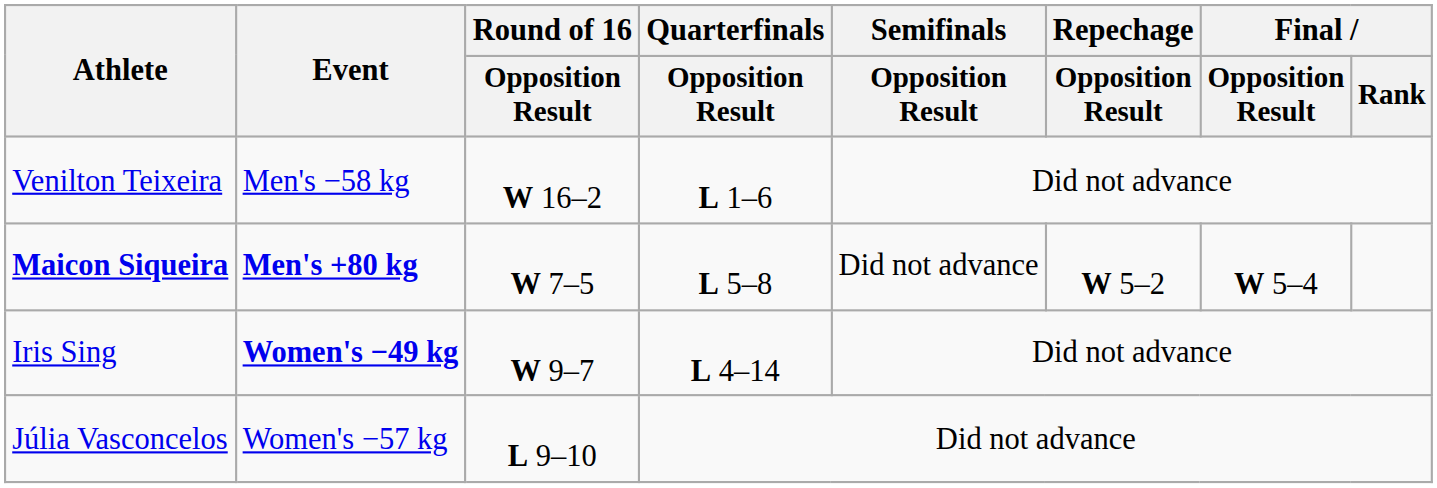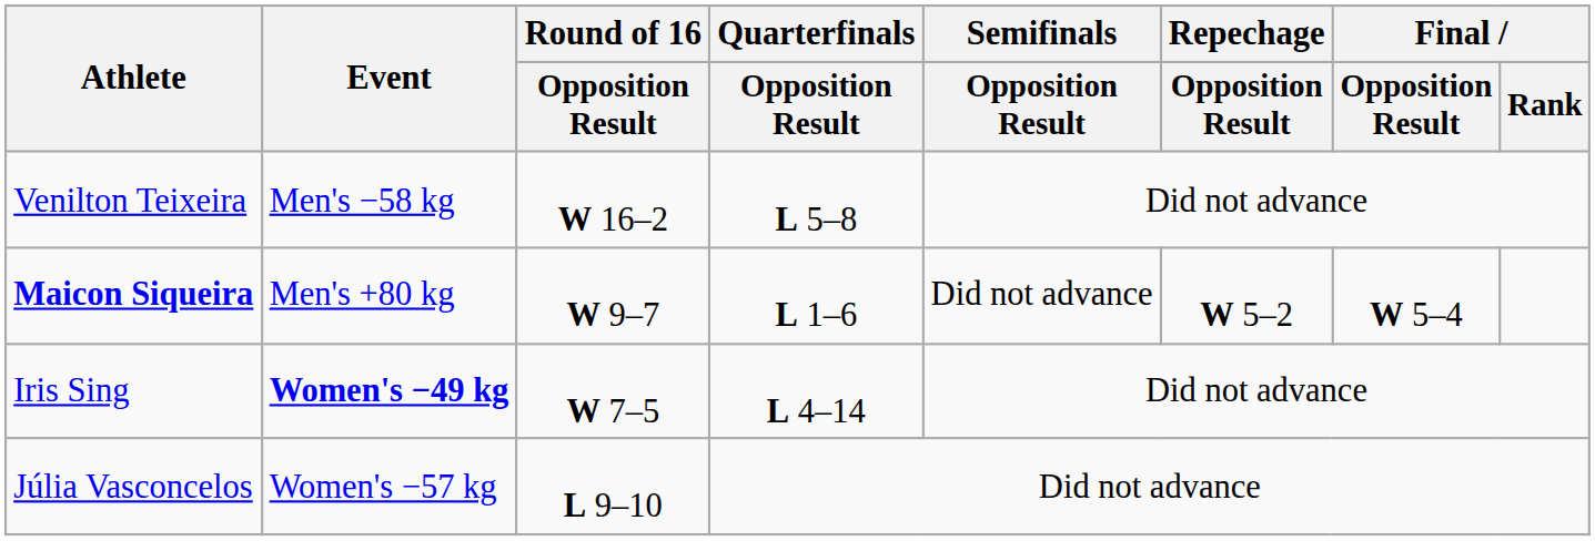 <table class="wikitable" style="font-size:90%;">
 <tr>
 <th rowspan=2>Athlete</th>
 <th rowspan=2>Event</th>
 <th>Round of 16</th>
 <th>Quarterfinals</th>
 <th>Semifinals</th>
 <th>Repechage</th>
 <th colspan=2>Final / </th>
 </tr>
 <tr style="font-size:95%">
 <th>Opposition<br>Result</th>
 <th>Opposition<br>Result</th>
 <th>Opposition<br>Result</th>
 <th>Opposition<br>Result</th>
 <th>Opposition<br>Result</th>
 <th>Rank</th>
 </tr>
 <tr align=center>
 <td align=left><a href='#'>Venilton Teixeira</a></td>
 <td align=left><a href='#'>Men's −58 kg</a></td>
 <td><br><strong>W</strong> 16–2 </td>
-<td><br><strong>L</strong> 1–6</td>
+<td><br><strong>L</strong> 5–8</td>
 <td colspan=4>Did not advance</td>
 </tr>
 <tr align=center>
 <td align=left><strong><a href='#'>Maicon Siqueira</a></strong></td>
-<td align=left><strong><a href='#'>Men's +80 kg</a></strong></td>
-<td><br><strong>W</strong> 7–5</td>
-<td><br><strong>L</strong> 5–8</td>
+<td align=left><a href='#'>Men's +80 kg</a></td>
+<td><br><strong>W</strong> 9–7</td>
+<td><br><strong>L</strong> 1–6</td>
 <td>Did not advance</td>
 <td><br><strong>W</strong> 5–2</td>
 <td><br><strong>W</strong> 5–4</td>
 <td></td>
 </tr>
 <tr align=center>
 <td align=left><a href='#'>Iris Sing</a></td>
 <td align=left><strong><a href='#'>Women's −49 kg</a></strong></td>
-<td><br><strong>W</strong> 9–7</td>
+<td><br><strong>W</strong> 7–5</td>
 <td><br><strong>L</strong> 4–14</td>
 <td colspan=4>Did not advance</td>
 </tr>
 <tr align=center>
 <td align=left><a href='#'>Júlia Vasconcelos</a></td>
 <td align=left><a href='#'>Women's −57 kg</a></td>
 <td><br><strong>L</strong> 9–10</td>
 <td colspan=5>Did not advance</td>
 </tr>
 </table>
